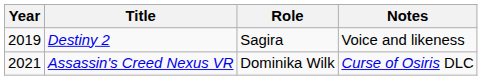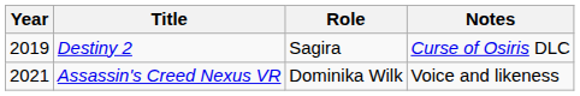 <table class="wikitable">
 <tr>
 <th>Year</th>
 <th>Title</th>
 <th>Role</th>
 <th>Notes</th>
 </tr>
 <tr>
 <td>2019</td>
 <td><em><a href='#'>Destiny 2</a></em></td>
 <td>Sagira</td>
-<td>Voice and likeness</td>
+<td><em><a href='#'>Curse of Osiris</a></em> DLC</td>
 </tr>
 <tr>
 <td>2021</td>
 <td><em><a href='#'>Assassin's Creed Nexus VR</a></em></td>
 <td>Dominika Wilk</td>
-<td><em><a href='#'>Curse of Osiris</a></em> DLC</td>
+<td>Voice and likeness</td>
 </tr>
 </table>
